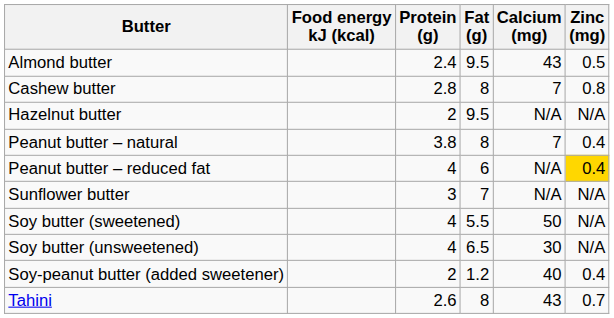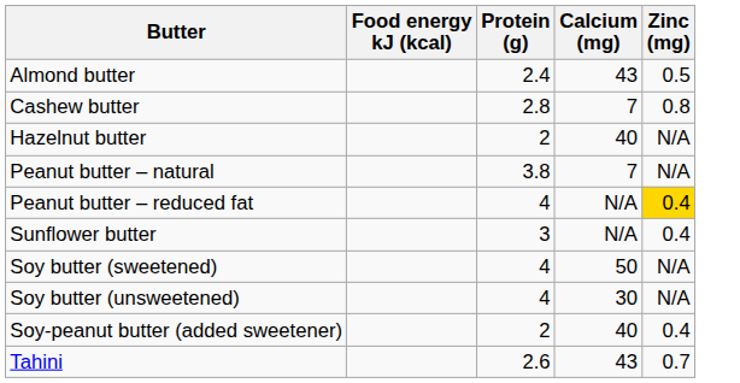 <table class="wikitable sortable">
 <tr>
 <th>Butter</th>
 <th>Food energy <br> kJ (kcal)</th>
 <th>Protein<br>(g)</th>
-<th>Fat<br>(g)</th>
 <th>Calcium<br>(mg)</th>
 <th>Zinc<br>(mg)</th>
 </tr>
 <tr>
 <td>Almond butter</td>
 <td align="right"></td>
 <td align="right">2.4</td>
-<td align="right">9.5</td>
 <td align="right">43</td>
 <td align="right">0.5</td>
 </tr>
 <tr>
 <td>Cashew butter</td>
 <td align="right"></td>
 <td align="right">2.8</td>
-<td align="right">8</td>
 <td align="right">7</td>
 <td align="right">0.8</td>
 </tr>
 <tr>
 <td>Hazelnut butter</td>
 <td align="right"></td>
 <td align="right">2</td>
-<td align="right">9.5</td>
-<td align="right">N/A</td>
+<td align="right">40</td>
 <td align="right">N/A</td>
 </tr>
 <tr>
 <td>Peanut butter – natural</td>
 <td align="right"></td>
 <td align="right">3.8</td>
-<td align="right">8</td>
 <td align="right">7</td>
-<td align="right">0.4</td>
+<td align="right">N/A</td>
 </tr>
 <tr>
 <td>Peanut butter – reduced fat</td>
 <td align="right"></td>
 <td align="right">4</td>
-<td align="right">6</td>
 <td align="right">N/A</td>
 <td align="right" style="background: gold;">0.4</td>
 </tr>
 <tr>
 <td>Sunflower butter</td>
 <td align="right"></td>
 <td align="right">3</td>
-<td align="right">7</td>
 <td align="right">N/A</td>
-<td align="right">N/A</td>
+<td align="right">0.4</td>
 </tr>
 <tr>
 <td>Soy butter (sweetened)</td>
 <td align="right"></td>
 <td align="right">4</td>
-<td align="right">5.5</td>
 <td align="right">50</td>
 <td align="right">N/A</td>
 </tr>
 <tr>
 <td>Soy butter (unsweetened)</td>
 <td align="right"></td>
 <td align="right">4</td>
-<td align="right">6.5</td>
 <td align="right">30</td>
 <td align="right">N/A</td>
 </tr>
 <tr>
 <td>Soy-peanut butter (added sweetener)</td>
 <td align="right"></td>
 <td align="right">2</td>
-<td align="right">1.2</td>
 <td align="right">40</td>
 <td align="right">0.4</td>
 </tr>
 <tr>
 <td><a href='#'>Tahini</a></td>
 <td align="right"></td>
 <td align="right">2.6</td>
-<td align="right">8</td>
 <td align="right">43</td>
 <td align="right">0.7</td>
 </tr>
 </table>
